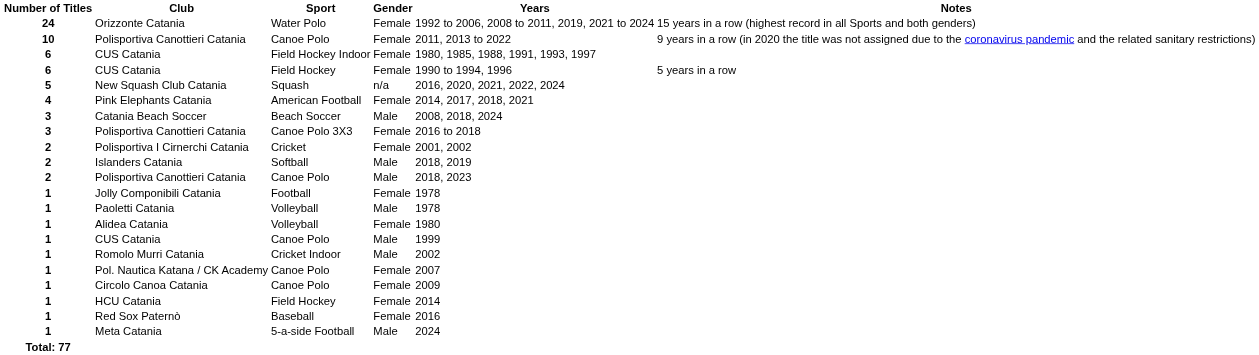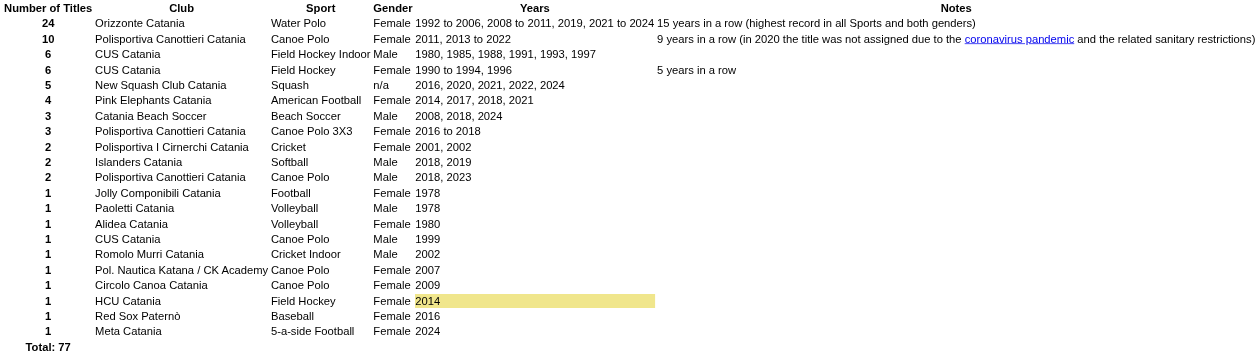 <table>
 <tr>
 <th>Number of Titles</th>
 <th>Club</th>
 <th>Sport</th>
 <th>Gender</th>
 <th>Years</th>
 <th>Notes</th>
 </tr>
 <tr>
 <th>24</th>
 <td>Orizzonte Catania</td>
 <td>Water Polo</td>
 <td>Female</td>
 <td>1992 to 2006, 2008 to 2011, 2019, 2021 to 2024</td>
 <td>15 years in a row (highest record in all Sports and both genders)</td>
 </tr>
 <tr>
 <th>10</th>
 <td>Polisportiva Canottieri Catania</td>
 <td>Canoe Polo</td>
 <td>Female</td>
 <td>2011, 2013 to 2022</td>
 <td>9 years in a row (in 2020 the title was not assigned due to the <a href='#'>coronavirus pandemic</a> and the related sanitary restrictions)</td>
 </tr>
 <tr>
 <th>6</th>
 <td>CUS Catania</td>
 <td>Field Hockey Indoor</td>
-<td>Female</td>
+<td>Male</td>
 <td>1980, 1985, 1988, 1991, 1993, 1997</td>
 <td></td>
 </tr>
 <tr>
 <th>6</th>
 <td>CUS Catania</td>
 <td>Field Hockey</td>
 <td>Female</td>
 <td>1990 to 1994, 1996</td>
 <td>5 years in a row</td>
 </tr>
 <tr>
 <th>5</th>
 <td>New Squash Club Catania</td>
 <td>Squash</td>
 <td>n/a</td>
 <td>2016, 2020, 2021, 2022, 2024</td>
 <td></td>
 </tr>
 <tr>
 <th>4</th>
 <td>Pink Elephants Catania</td>
 <td>American Football</td>
 <td>Female</td>
 <td>2014, 2017, 2018, 2021</td>
 <td></td>
 </tr>
 <tr>
 <th>3</th>
 <td>Catania Beach Soccer</td>
 <td>Beach Soccer</td>
 <td>Male</td>
 <td>2008, 2018, 2024</td>
 <td></td>
 </tr>
 <tr>
 <th>3</th>
 <td>Polisportiva Canottieri Catania</td>
 <td>Canoe Polo 3X3</td>
 <td>Female</td>
 <td>2016 to 2018</td>
 <td></td>
 </tr>
 <tr>
 <th>2</th>
 <td>Polisportiva I Cirnerchi Catania</td>
 <td>Cricket</td>
 <td>Female</td>
 <td>2001, 2002</td>
 <td></td>
 </tr>
 <tr>
 <th>2</th>
 <td>Islanders Catania</td>
 <td>Softball</td>
 <td>Male</td>
 <td>2018, 2019</td>
 <td></td>
 </tr>
 <tr>
 <th>2</th>
 <td>Polisportiva Canottieri Catania</td>
 <td>Canoe Polo</td>
 <td>Male</td>
 <td>2018, 2023</td>
 <td></td>
 </tr>
 <tr>
 <th>1</th>
 <td>Jolly Componibili Catania</td>
 <td>Football</td>
 <td>Female</td>
 <td>1978</td>
 <td></td>
 </tr>
 <tr>
 <th>1</th>
 <td>Paoletti Catania</td>
 <td>Volleyball</td>
 <td>Male</td>
 <td>1978</td>
 <td></td>
 </tr>
 <tr>
 <th>1</th>
 <td>Alidea Catania</td>
 <td>Volleyball</td>
 <td>Female</td>
 <td>1980</td>
 <td></td>
 </tr>
 <tr>
 <th>1</th>
 <td>CUS Catania</td>
 <td>Canoe Polo</td>
 <td>Male</td>
 <td>1999</td>
 <td></td>
 </tr>
 <tr>
 <th>1</th>
 <td>Romolo Murri Catania</td>
 <td>Cricket Indoor</td>
 <td>Male</td>
 <td>2002</td>
 </tr>
 <tr>
 <th>1</th>
 <td>Pol. Nautica Katana / CK Academy</td>
 <td>Canoe Polo</td>
 <td>Female</td>
 <td>2007</td>
 <td></td>
 </tr>
 <tr>
 <th>1</th>
 <td>Circolo Canoa Catania</td>
 <td>Canoe Polo</td>
 <td>Female</td>
 <td>2009</td>
 <td></td>
 </tr>
 <tr>
 <th>1</th>
 <td>HCU Catania</td>
 <td>Field Hockey</td>
 <td>Female</td>
-<td>2014</td>
+<td style="background: khaki;">2014</td>
 <td></td>
 </tr>
 <tr>
 <th>1</th>
 <td>Red Sox Paternò</td>
 <td>Baseball</td>
 <td>Female</td>
 <td>2016</td>
 <td></td>
 </tr>
 <tr>
 <th>1</th>
 <td>Meta Catania</td>
 <td>5-a-side Football</td>
-<td>Male</td>
+<td>Female</td>
 <td>2024</td>
 <td></td>
 </tr>
 <tr>
 <th>Total: 77</th>
 </tr>
 </table>
